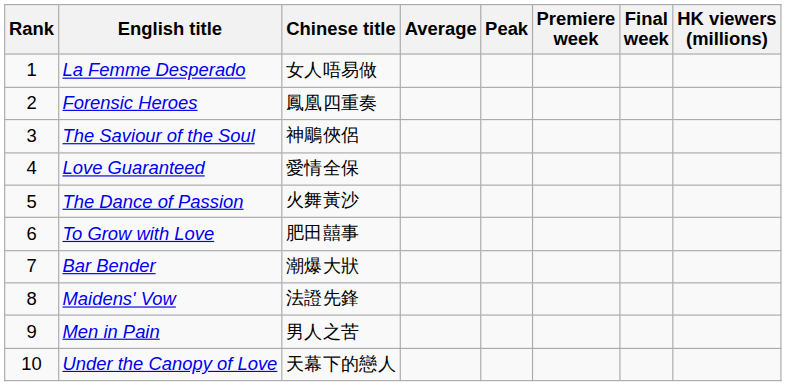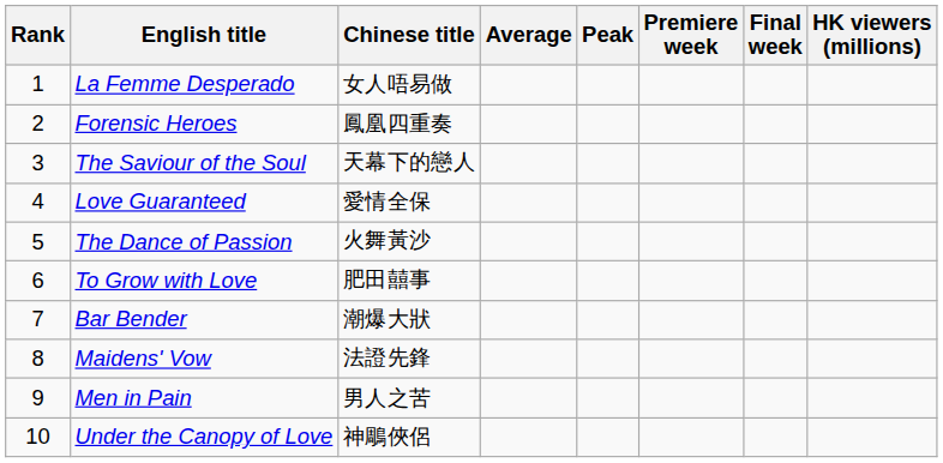 <table class="wikitable sortable" style="margin:auto; margin:auto;">
 <tr>
 <th>Rank</th>
 <th>English title</th>
 <th>Chinese title</th>
 <th>Average</th>
 <th>Peak</th>
 <th>Premiere<br>week</th>
 <th>Final<br>week</th>
 <th>HK viewers<br>(millions)</th>
 </tr>
 <tr>
 <td style="text-align:center;">1</td>
 <td><em><a href='#'>La Femme Desperado</a></em></td>
 <td>女人唔易做</td>
 <td></td>
 <td></td>
 <td></td>
 <td></td>
 <td></td>
 </tr>
 <tr>
 <td style="text-align:center;">2</td>
 <td><em><a href='#'>Forensic Heroes</a></em></td>
 <td>鳳凰四重奏</td>
 <td></td>
 <td></td>
 <td></td>
 <td></td>
 <td></td>
 </tr>
 <tr>
 <td style="text-align:center;">3</td>
 <td><em><a href='#'>The Saviour of the Soul</a></em></td>
-<td>神鵰俠侶</td>
+<td>天幕下的戀人</td>
 <td></td>
 <td></td>
 <td></td>
 <td></td>
 <td></td>
 </tr>
 <tr>
 <td style="text-align:center;">4</td>
 <td><em><a href='#'>Love Guaranteed</a></em></td>
 <td>愛情全保</td>
 <td></td>
 <td></td>
 <td></td>
 <td></td>
 <td></td>
 </tr>
 <tr>
 <td style="text-align:center;">5</td>
 <td><em><a href='#'>The Dance of Passion</a></em></td>
 <td>火舞黃沙</td>
 <td></td>
 <td></td>
 <td></td>
 <td></td>
 <td></td>
 </tr>
 <tr>
 <td style="text-align:center;">6</td>
 <td><em><a href='#'>To Grow with Love</a></em></td>
 <td>肥田囍事</td>
 <td></td>
 <td></td>
 <td></td>
 <td></td>
 <td></td>
 </tr>
 <tr>
 <td style="text-align:center;">7</td>
 <td><em><a href='#'>Bar Bender</a></em></td>
 <td>潮爆大狀</td>
 <td></td>
 <td></td>
 <td></td>
 <td></td>
 <td></td>
 </tr>
 <tr>
 <td style="text-align:center;">8</td>
 <td><em><a href='#'>Maidens' Vow</a></em></td>
 <td>法證先鋒</td>
 <td></td>
 <td></td>
 <td></td>
 <td></td>
 <td></td>
 </tr>
 <tr>
 <td style="text-align:center;">9</td>
 <td><em><a href='#'>Men in Pain</a></em></td>
 <td>男人之苦</td>
 <td></td>
 <td></td>
 <td></td>
 <td></td>
 <td></td>
 </tr>
 <tr>
 <td style="text-align:center;">10</td>
 <td><em><a href='#'>Under the Canopy of Love</a></em></td>
-<td>天幕下的戀人</td>
+<td>神鵰俠侶</td>
 <td></td>
 <td></td>
 <td></td>
 <td></td>
 <td></td>
 </tr>
 </table>
